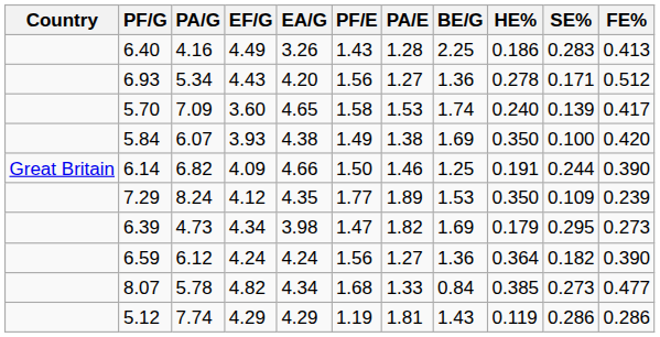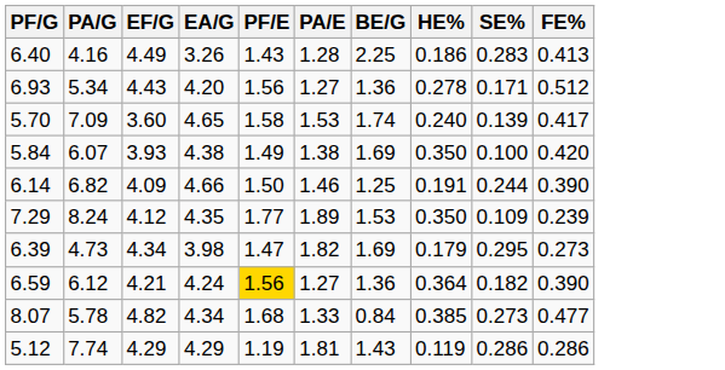 <table class="wikitable sortable" style="text-align:left; font-size:95%">
 <tr>
-<th>Country</th>
 <th>PF/G</th>
 <th>PA/G</th>
 <th>EF/G</th>
 <th>EA/G</th>
 <th>PF/E</th>
 <th>PA/E</th>
 <th>BE/G</th>
 <th>HE%</th>
 <th>SE%</th>
 <th>FE%</th>
 </tr>
 <tr>
-<td></td>
 <td>6.40</td>
 <td>4.16</td>
 <td>4.49</td>
 <td>3.26</td>
 <td>1.43</td>
 <td>1.28</td>
 <td>2.25</td>
 <td>0.186</td>
 <td>0.283</td>
 <td>0.413</td>
 </tr>
 <tr>
-<td></td>
 <td>6.93</td>
 <td>5.34</td>
 <td>4.43</td>
 <td>4.20</td>
 <td>1.56</td>
 <td>1.27</td>
 <td>1.36</td>
 <td>0.278</td>
 <td>0.171</td>
 <td>0.512</td>
 </tr>
 <tr>
-<td></td>
 <td>5.70</td>
 <td>7.09</td>
 <td>3.60</td>
 <td>4.65</td>
 <td>1.58</td>
 <td>1.53</td>
 <td>1.74</td>
 <td>0.240</td>
 <td>0.139</td>
 <td>0.417</td>
 </tr>
 <tr>
-<td></td>
 <td>5.84</td>
 <td>6.07</td>
 <td>3.93</td>
 <td>4.38</td>
 <td>1.49</td>
 <td>1.38</td>
 <td>1.69</td>
 <td>0.350</td>
 <td>0.100</td>
 <td>0.420</td>
 </tr>
 <tr>
-<td> <a href='#'>Great Britain</a></td>
 <td>6.14</td>
 <td>6.82</td>
 <td>4.09</td>
 <td>4.66</td>
 <td>1.50</td>
 <td>1.46</td>
 <td>1.25</td>
 <td>0.191</td>
 <td>0.244</td>
 <td>0.390</td>
 </tr>
 <tr>
-<td></td>
 <td>7.29</td>
 <td>8.24</td>
 <td>4.12</td>
 <td>4.35</td>
 <td>1.77</td>
 <td>1.89</td>
 <td>1.53</td>
 <td>0.350</td>
 <td>0.109</td>
 <td>0.239</td>
 </tr>
 <tr>
-<td></td>
 <td>6.39</td>
 <td>4.73</td>
 <td>4.34</td>
 <td>3.98</td>
 <td>1.47</td>
 <td>1.82</td>
 <td>1.69</td>
 <td>0.179</td>
 <td>0.295</td>
 <td>0.273</td>
 </tr>
 <tr>
-<td></td>
 <td>6.59</td>
 <td>6.12</td>
+<td>4.21</td>
 <td>4.24</td>
-<td>4.24</td>
-<td>1.56</td>
+<td style="background: gold;">1.56</td>
 <td>1.27</td>
 <td>1.36</td>
 <td>0.364</td>
 <td>0.182</td>
 <td>0.390</td>
 </tr>
 <tr>
-<td></td>
 <td>8.07</td>
 <td>5.78</td>
 <td>4.82</td>
 <td>4.34</td>
 <td>1.68</td>
 <td>1.33</td>
 <td>0.84</td>
 <td>0.385</td>
 <td>0.273</td>
 <td>0.477</td>
 </tr>
 <tr>
-<td></td>
 <td>5.12</td>
 <td>7.74</td>
 <td>4.29</td>
 <td>4.29</td>
 <td>1.19</td>
 <td>1.81</td>
 <td>1.43</td>
 <td>0.119</td>
 <td>0.286</td>
 <td>0.286</td>
 </tr>
 </table>
